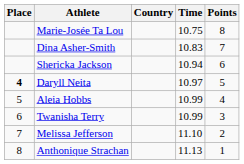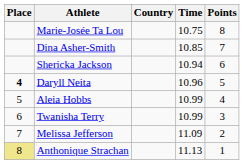 <table class="wikitable">
 <tr>
 <th>Place</th>
 <th>Athlete</th>
 <th>Country</th>
 <th>Time</th>
 <th>Points</th>
 </tr>
 <tr>
 <td align=center></td>
 <td><a href='#'>Marie-Josée Ta Lou</a></td>
 <td></td>
 <td>10.75</td>
 <td align=center>8</td>
 </tr>
 <tr>
 <td align=center></td>
 <td><a href='#'>Dina Asher-Smith</a></td>
 <td></td>
-<td>10.83</td>
+<td>10.85</td>
 <td align=center>7</td>
 </tr>
 <tr>
 <td align=center></td>
 <td><a href='#'>Shericka Jackson</a></td>
 <td></td>
 <td>10.94</td>
 <td align=center>6</td>
 </tr>
 <tr>
 <td align=center><strong>4</strong></td>
 <td><a href='#'>Daryll Neita</a></td>
 <td></td>
-<td>10.97</td>
+<td>10.96</td>
 <td align=center>5</td>
 </tr>
 <tr>
 <td align=center>5</td>
 <td><a href='#'>Aleia Hobbs</a></td>
 <td></td>
 <td>10.99</td>
 <td align=center>4</td>
 </tr>
 <tr>
 <td align=center>6</td>
 <td><a href='#'>Twanisha Terry</a></td>
 <td></td>
 <td>10.99</td>
 <td align=center>3</td>
 </tr>
 <tr>
 <td align=center>7</td>
 <td><a href='#'>Melissa Jefferson</a></td>
 <td></td>
-<td>11.10</td>
+<td>11.09</td>
 <td align=center>2</td>
 </tr>
 <tr>
-<td align=center>8</td>
+<td align=center style="background: khaki;">8</td>
 <td><a href='#'>Anthonique Strachan</a></td>
 <td></td>
 <td>11.13</td>
 <td align=center>1</td>
 </tr>
 </table>
